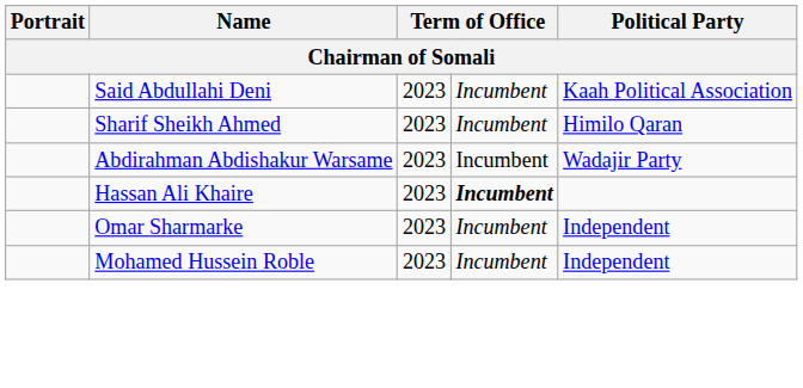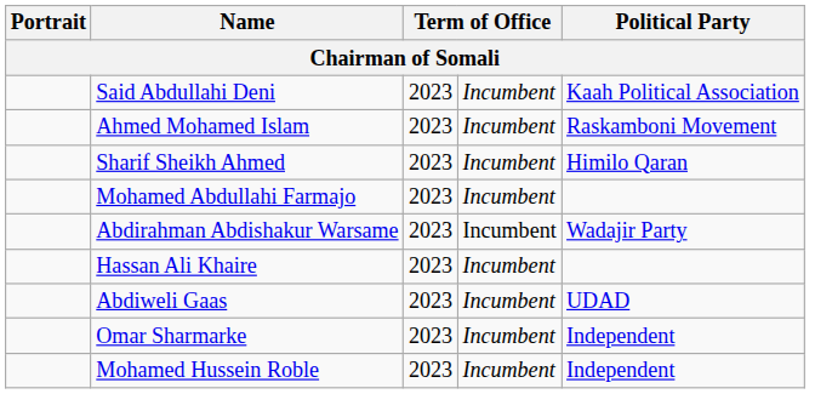 <table class="wikitable">
 <tr>
 <th>Portrait</th>
 <th>Name</th>
 <th colspan="2">Term of Office</th>
 <th>Political Party</th>
 </tr>
 <tr>
 <th colspan="5">Chairman of Somali</th>
 </tr>
 <tr>
 <td></td>
 <td><a href='#'>Said Abdullahi Deni</a></td>
 <td>2023</td>
 <td><em>Incumbent</em></td>
 <td><a href='#'>Kaah Political Association</a></td>
 </tr>
 <tr>
 <td></td>
+<td><a href='#'>Ahmed Mohamed Islam</a></td>
+<td>2023</td>
+<td><em>Incumbent</em></td>
+<td><a href='#'>Raskamboni Movement</a></td>
+</tr>
+<tr>
+<td></td>
 <td><a href='#'>Sharif Sheikh Ahmed</a></td>
 <td>2023</td>
 <td><em>Incumbent</em></td>
 <td><a href='#'>Himilo Qaran</a></td>
+</tr>
+<tr>
+<td></td>
+<td><a href='#'>Mohamed Abdullahi Farmajo</a></td>
+<td>2023</td>
+<td><em>Incumbent</em></td>
+<td></td>
 </tr>
 <tr>
 <td></td>
 <td><a href='#'>Abdirahman Abdishakur Warsame</a></td>
 <td>2023</td>
 <td>Incumbent</td>
 <td><a href='#'>Wadajir Party</a></td>
 </tr>
 <tr>
 <td></td>
 <td><a href='#'>Hassan Ali Khaire</a></td>
 <td>2023</td>
-<td><strong><em>Incumbent</em></strong></td>
+<td><em>Incumbent</em></td>
 <td></td>
+</tr>
+<tr>
+<td></td>
+<td><a href='#'>Abdiweli Gaas</a></td>
+<td>2023</td>
+<td><em>Incumbent</em></td>
+<td><a href='#'>UDAD</a></td>
 </tr>
 <tr>
 <td></td>
 <td><a href='#'>Omar Sharmarke</a></td>
 <td>2023</td>
 <td><em>Incumbent</em></td>
 <td><a href='#'>Independent</a></td>
 </tr>
 <tr>
 <td></td>
 <td><a href='#'>Mohamed Hussein Roble</a></td>
 <td>2023</td>
 <td><em>Incumbent</em></td>
 <td><a href='#'>Independent</a></td>
 </tr>
 </table>
